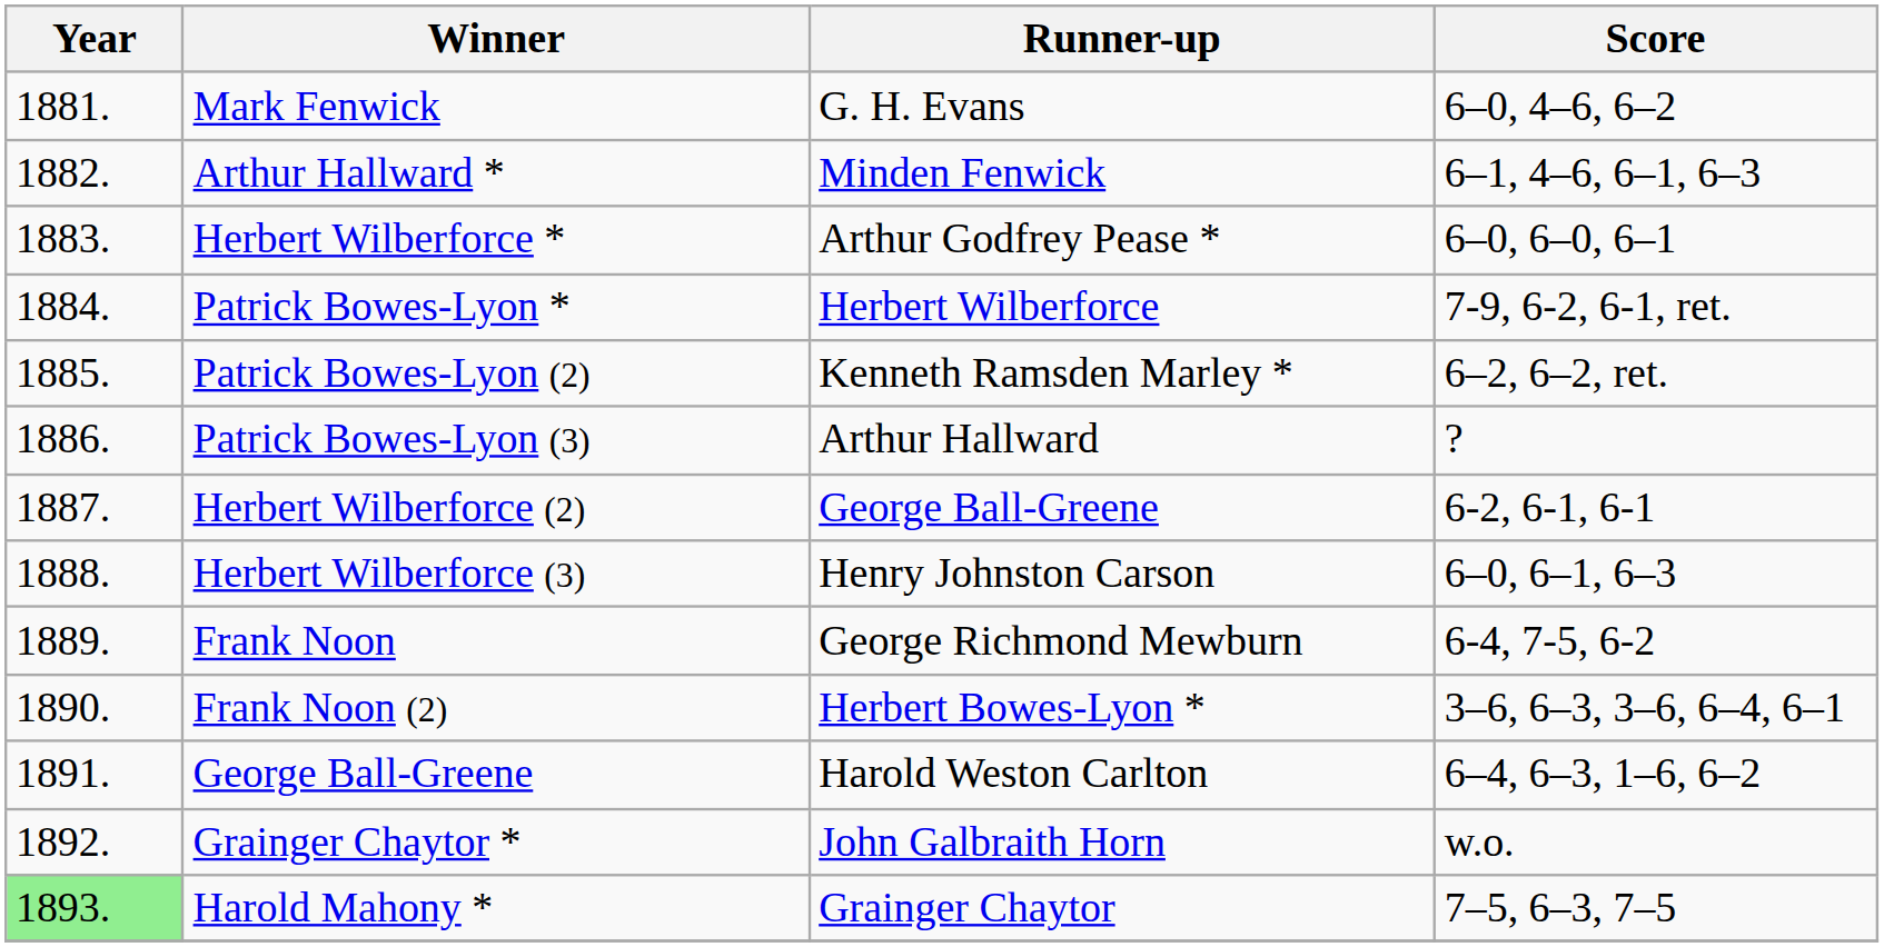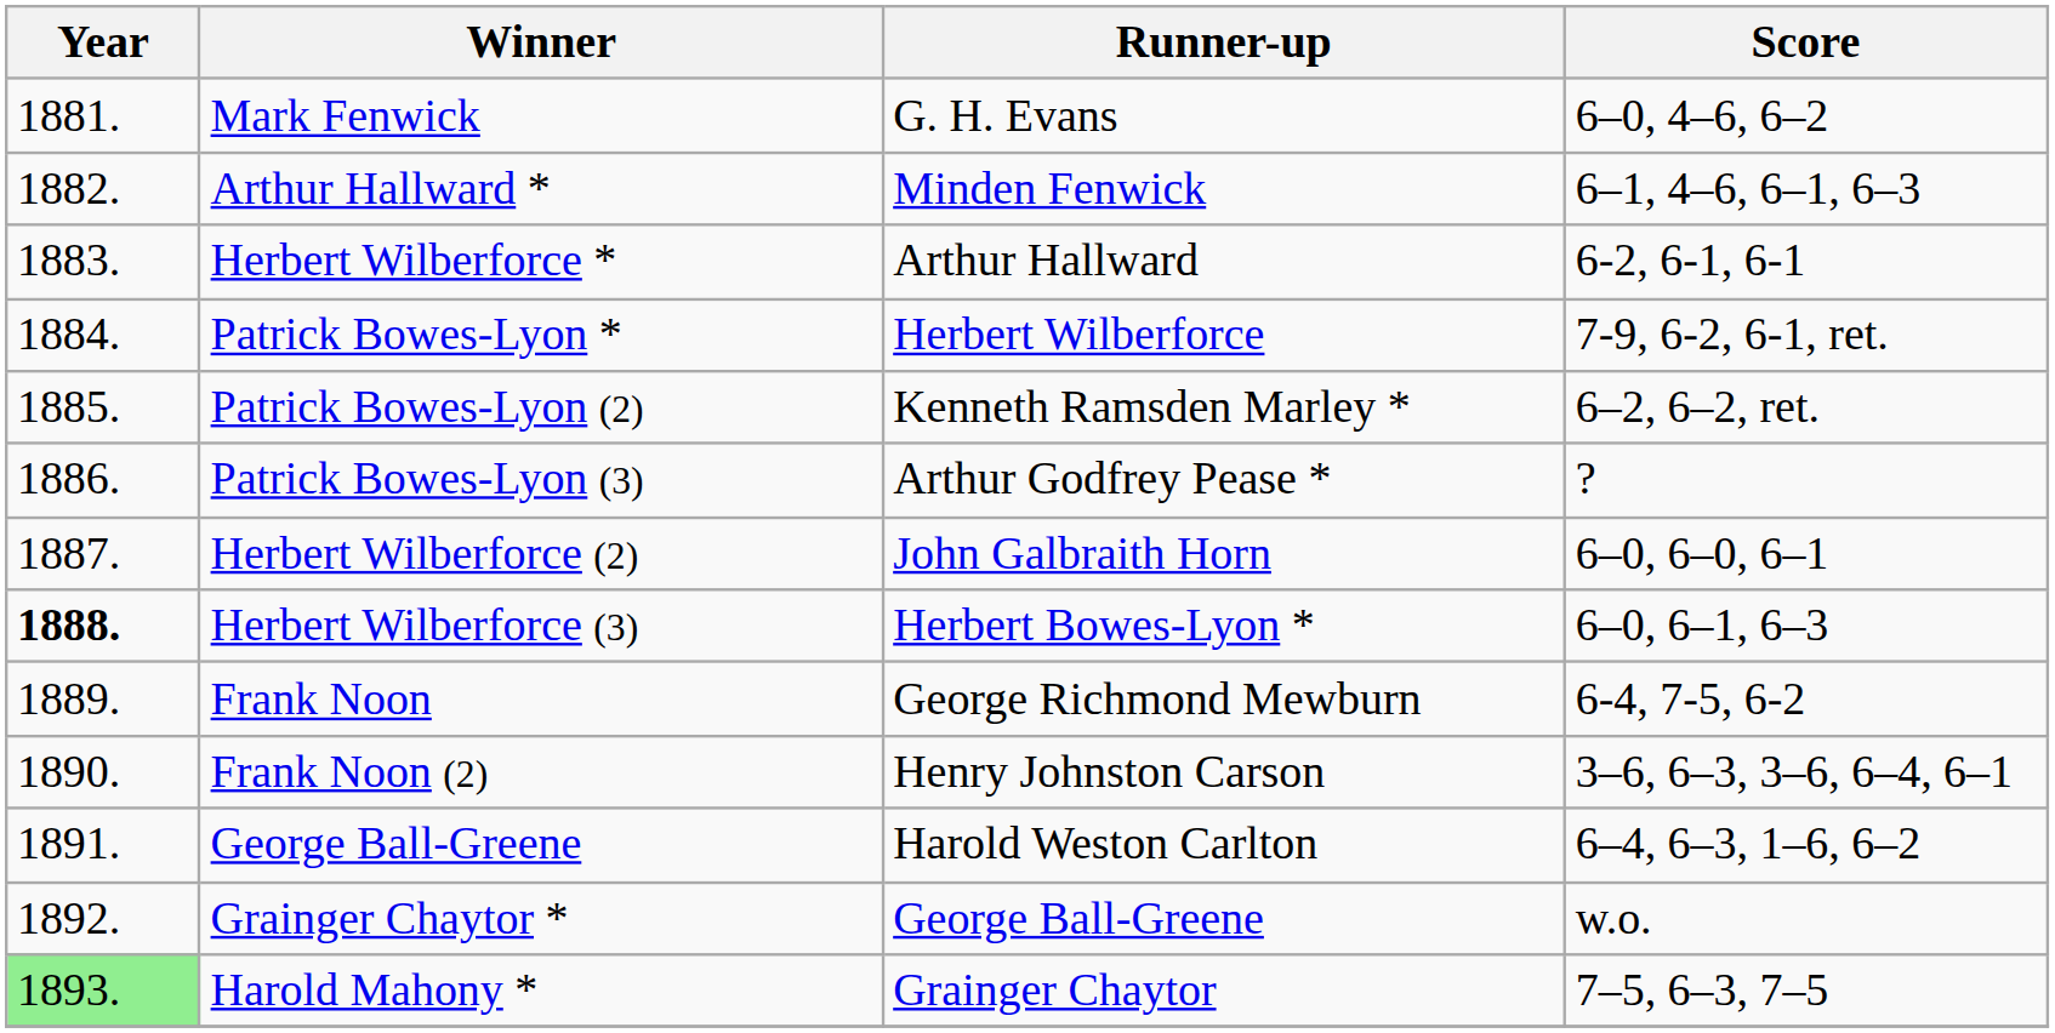 <table class="wikitable">
 <tr>
 <th style="width:60px;">Year</th>
 <th style="width:230px;">Winner</th>
 <th style="width:230px;">Runner-up</th>
 <th style="width:160px;">Score</th>
 </tr>
 <tr>
 <td>1881.</td>
 <td> <a href='#'>Mark Fenwick</a></td>
 <td> G. H. Evans</td>
 <td>6–0, 4–6, 6–2</td>
 </tr>
 <tr>
 <td>1882.</td>
 <td> <a href='#'>Arthur Hallward</a> *</td>
 <td> <a href='#'>Minden Fenwick</a></td>
 <td>6–1, 4–6, 6–1, 6–3</td>
 </tr>
 <tr>
 <td>1883.</td>
 <td> <a href='#'>Herbert Wilberforce</a> *</td>
-<td> Arthur Godfrey Pease *</td>
-<td>6–0, 6–0, 6–1</td>
+<td> Arthur Hallward</td>
+<td>6-2, 6-1, 6-1</td>
 </tr>
 <tr>
 <td>1884.</td>
 <td> <a href='#'>Patrick Bowes-Lyon</a> *</td>
 <td> <a href='#'>Herbert Wilberforce</a></td>
 <td>7-9, 6-2, 6-1, ret.</td>
 </tr>
 <tr>
 <td>1885.</td>
 <td> <a href='#'>Patrick Bowes-Lyon</a> <small>(2)</small></td>
 <td> Kenneth Ramsden Marley *</td>
 <td>6–2, 6–2, ret.</td>
 </tr>
 <tr>
 <td>1886.</td>
 <td> <a href='#'>Patrick Bowes-Lyon</a> <small>(3)</small></td>
-<td> Arthur Hallward</td>
+<td> Arthur Godfrey Pease *</td>
 <td>?</td>
 </tr>
 <tr>
 <td>1887.</td>
 <td> <a href='#'>Herbert Wilberforce</a> <small>(2)</small></td>
-<td> <a href='#'>George Ball-Greene</a></td>
-<td>6-2, 6-1, 6-1</td>
+<td> <a href='#'>John Galbraith Horn</a></td>
+<td>6–0, 6–0, 6–1</td>
 </tr>
 <tr>
-<td>1888.</td>
+<td><strong>1888.</strong></td>
 <td> <a href='#'>Herbert Wilberforce</a> <small>(3)</small></td>
-<td> Henry Johnston Carson</td>
+<td> <a href='#'>Herbert Bowes-Lyon</a> *</td>
 <td>6–0, 6–1, 6–3</td>
 </tr>
 <tr>
 <td>1889.</td>
 <td>  <a href='#'>Frank Noon</a></td>
 <td> George Richmond Mewburn</td>
 <td>6-4, 7-5, 6-2</td>
 </tr>
 <tr>
 <td>1890.</td>
 <td>  <a href='#'>Frank Noon</a> <small>(2)</small></td>
-<td> <a href='#'>Herbert Bowes-Lyon</a> *</td>
+<td> Henry Johnston Carson</td>
 <td>3–6, 6–3, 3–6, 6–4, 6–1</td>
 </tr>
 <tr>
 <td>1891.</td>
 <td> <a href='#'>George Ball-Greene</a></td>
 <td> Harold Weston Carlton</td>
 <td>6–4, 6–3, 1–6, 6–2</td>
 </tr>
 <tr>
 <td>1892.</td>
 <td> <a href='#'>Grainger Chaytor</a> *</td>
-<td> <a href='#'>John Galbraith Horn</a></td>
+<td> <a href='#'>George Ball-Greene</a></td>
 <td>w.o.</td>
 </tr>
 <tr>
 <td style="background: lightgreen;">1893.</td>
 <td> <a href='#'>Harold Mahony</a> *</td>
 <td> <a href='#'>Grainger Chaytor</a></td>
 <td>7–5, 6–3, 7–5</td>
 </tr>
 <tr>
 </tr>
 </table>
